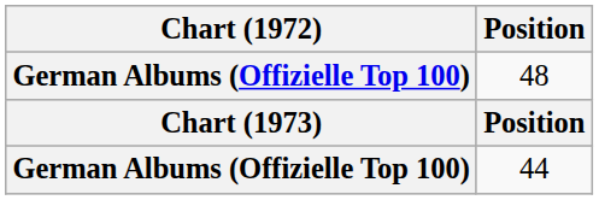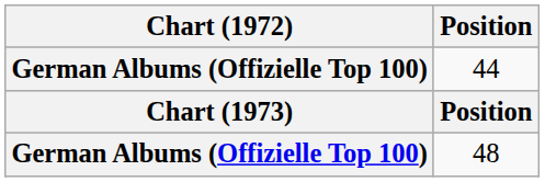 <table class="wikitable plainrowheaders" style="text-align:center">
 <tr>
 <th scope="col">Chart (1972)</th>
 <th scope="col">Position</th>
 </tr>
 <tr>
-<th scope="row">German Albums (<a href='#'>Offizielle Top 100</a>)</th>
-<td>48</td>
+<th scope="row">German Albums (Offizielle Top 100)</th>
+<td>44</td>
 </tr>
 <tr>
 <th scope="col">Chart (1973)</th>
 <th scope="col">Position</th>
 </tr>
 <tr>
-<th scope="row">German Albums (Offizielle Top 100)</th>
-<td>44</td>
+<th scope="row">German Albums (<a href='#'>Offizielle Top 100</a>)</th>
+<td>48</td>
 </tr>
 </table>
